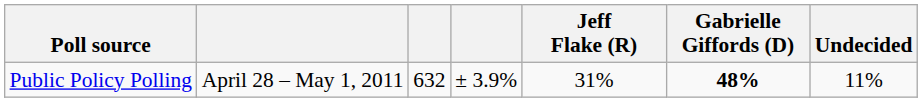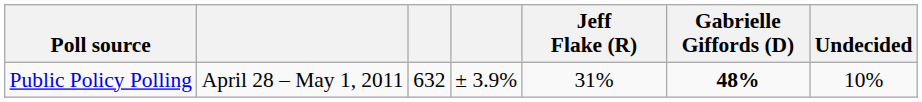 <table class="wikitable" style="text-align:center">
 <tr valign=bottom>
 <th>Poll source</th>
 <th></th>
 <th></th>
 <th></th>
 <th style="width:100px;">Jeff<br>Flake (R)</th>
 <th style="width:100px;">Gabrielle<br>Giffords (D)</th>
 <th>Undecided</th>
 </tr>
 <tr>
 <td align=left><a href='#'>Public Policy Polling</a></td>
 <td>April 28 – May 1, 2011</td>
 <td>632</td>
 <td>± 3.9%</td>
 <td>31%</td>
 <td><strong>48%</strong></td>
-<td>11%</td>
+<td>10%</td>
 </tr>
 </table>
